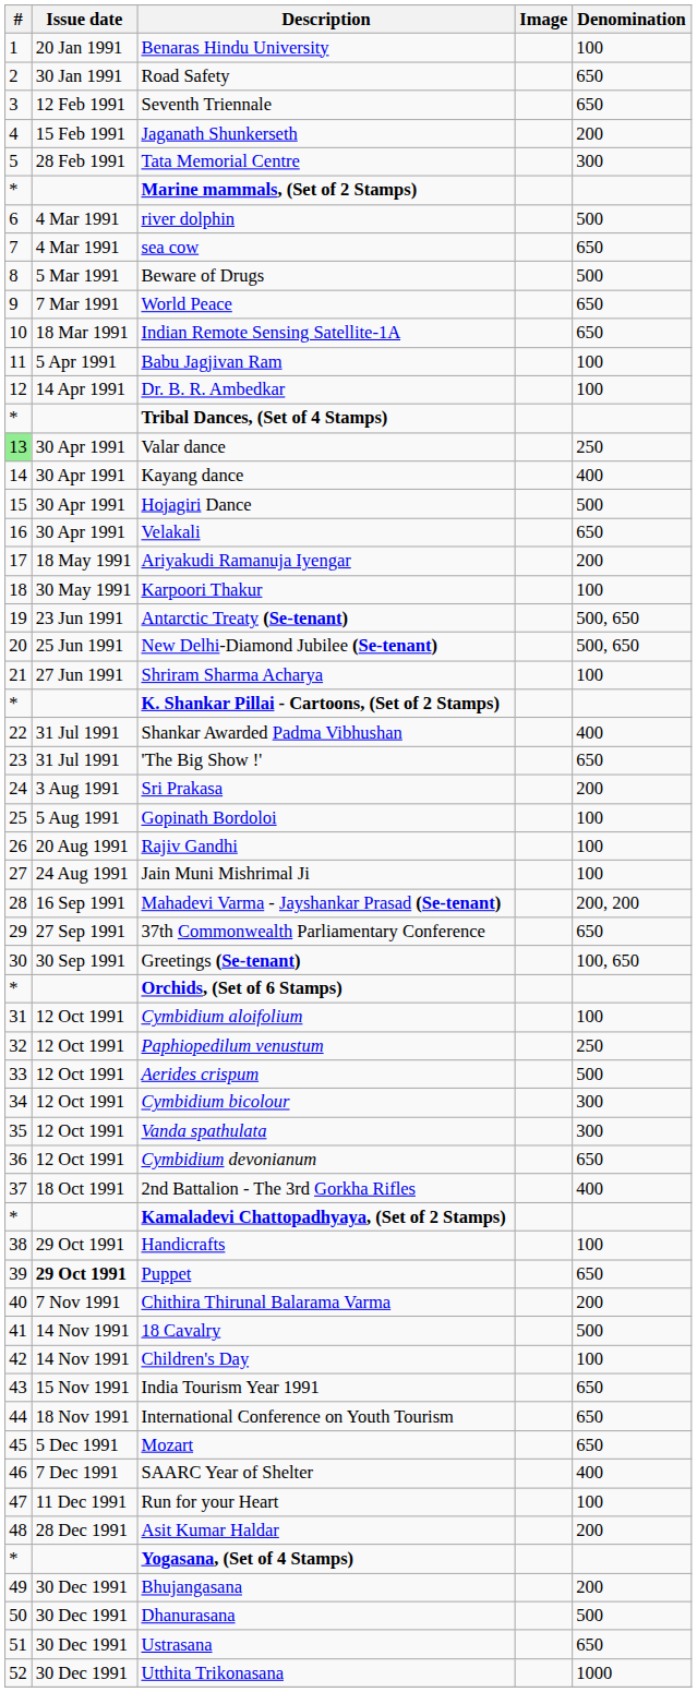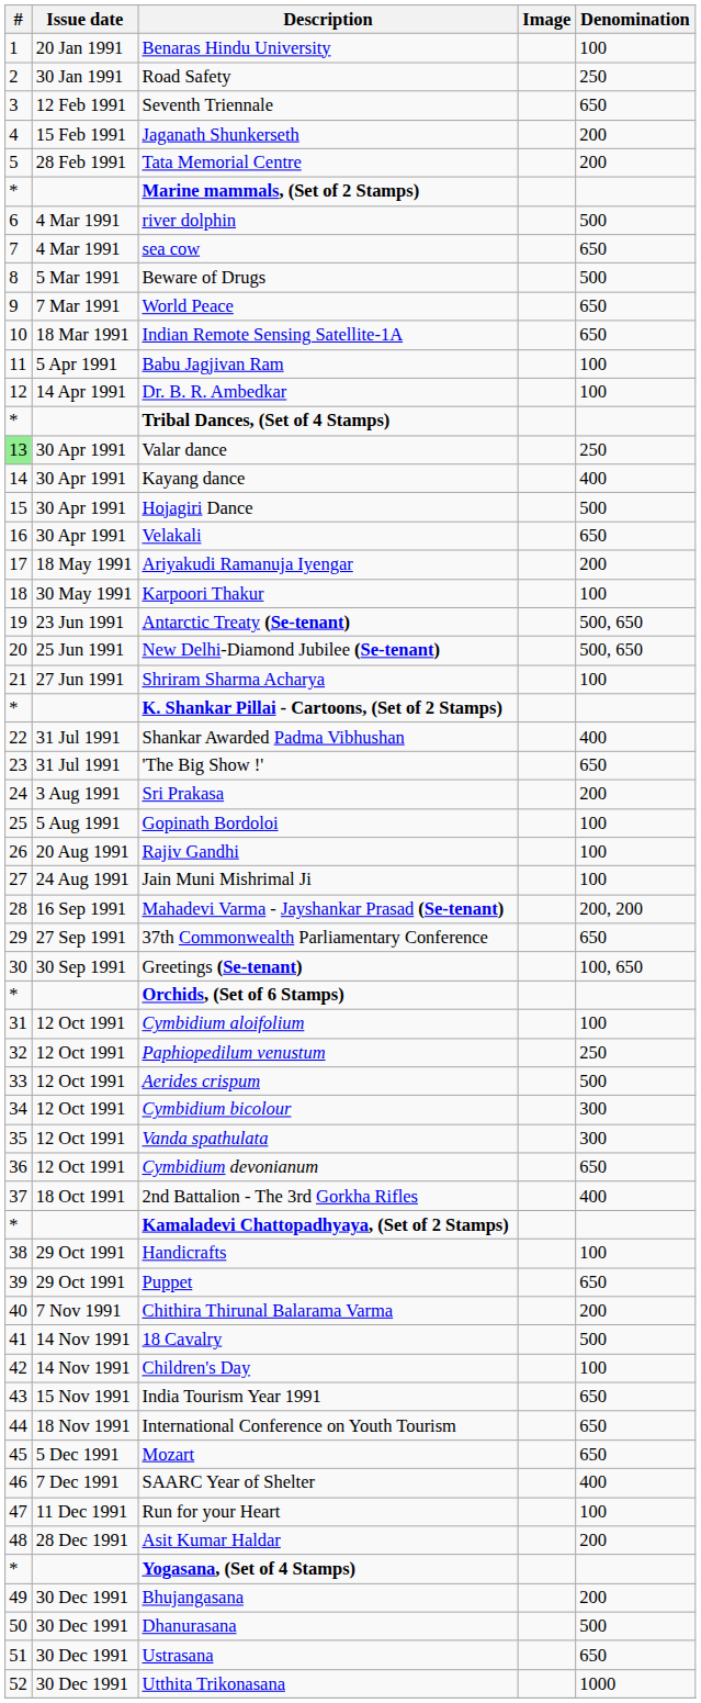 <table class="wikitable" style="text-align:justify" width="98%">
 <tr>
 <th>#</th>
 <th>Issue date</th>
 <th>Description</th>
 <th>Image</th>
 <th>Denomination</th>
 </tr>
 <tr>
 <td>1</td>
 <td>20 Jan 1991</td>
 <td><a href='#'>Benaras Hindu University</a></td>
 <td></td>
 <td>100</td>
 </tr>
 <tr>
 <td>2</td>
 <td>30 Jan 1991</td>
 <td>Road Safety</td>
 <td></td>
-<td>650</td>
+<td>250</td>
 </tr>
 <tr>
 <td>3</td>
 <td>12 Feb 1991</td>
 <td>Seventh Triennale</td>
 <td></td>
 <td>650</td>
 </tr>
 <tr>
 <td>4</td>
 <td>15 Feb 1991</td>
 <td><a href='#'>Jaganath Shunkerseth</a></td>
 <td></td>
 <td>200</td>
 </tr>
 <tr>
 <td>5</td>
 <td>28 Feb 1991</td>
 <td><a href='#'>Tata Memorial Centre</a></td>
 <td></td>
-<td>300</td>
+<td>200</td>
 </tr>
 <tr>
 <td>*</td>
 <td></td>
 <td><strong><a href='#'>Marine mammals</a>, (Set of 2 Stamps)</strong></td>
 <td></td>
 <td></td>
 </tr>
 <tr>
 <td>6</td>
 <td>4 Mar 1991</td>
 <td><a href='#'>river dolphin</a></td>
 <td></td>
 <td>500</td>
 </tr>
 <tr>
 <td>7</td>
 <td>4 Mar 1991</td>
 <td><a href='#'>sea cow</a></td>
 <td></td>
 <td>650</td>
 </tr>
 <tr>
 <td>8</td>
 <td>5 Mar 1991</td>
 <td>Beware of Drugs</td>
 <td></td>
 <td>500</td>
 </tr>
 <tr>
 <td>9</td>
 <td>7 Mar 1991</td>
 <td><a href='#'>World Peace</a></td>
 <td></td>
 <td>650</td>
 </tr>
 <tr>
 <td>10</td>
 <td>18 Mar 1991</td>
 <td><a href='#'>Indian Remote Sensing Satellite-1A</a></td>
 <td></td>
 <td>650</td>
 </tr>
 <tr>
 <td>11</td>
 <td>5 Apr 1991</td>
 <td><a href='#'>Babu Jagjivan Ram</a></td>
 <td></td>
 <td>100</td>
 </tr>
 <tr>
 <td>12</td>
 <td>14 Apr 1991</td>
 <td><a href='#'>Dr. B. R. Ambedkar</a></td>
 <td></td>
 <td>100</td>
 </tr>
 <tr>
 <td>*</td>
 <td></td>
 <td><strong>Tribal Dances, (Set of 4 Stamps)</strong></td>
 <td></td>
 <td></td>
 </tr>
 <tr>
 <td style="background: lightgreen;">13</td>
 <td>30 Apr 1991</td>
 <td>Valar dance</td>
 <td></td>
 <td>250</td>
 </tr>
 <tr>
 <td>14</td>
 <td>30 Apr 1991</td>
 <td>Kayang dance</td>
 <td></td>
 <td>400</td>
 </tr>
 <tr>
 <td>15</td>
 <td>30 Apr 1991</td>
 <td><a href='#'>Hojagiri</a> Dance</td>
 <td></td>
 <td>500</td>
 </tr>
 <tr>
 <td>16</td>
 <td>30 Apr 1991</td>
 <td><a href='#'>Velakali</a></td>
 <td></td>
 <td>650</td>
 </tr>
 <tr>
 <td>17</td>
 <td>18 May 1991</td>
 <td><a href='#'>Ariyakudi Ramanuja Iyengar</a></td>
 <td></td>
 <td>200</td>
 </tr>
 <tr>
 <td>18</td>
 <td>30 May 1991</td>
 <td><a href='#'>Karpoori Thakur</a></td>
 <td></td>
 <td>100</td>
 </tr>
 <tr>
 <td>19</td>
 <td>23 Jun 1991</td>
 <td><a href='#'>Antarctic Treaty</a> <strong>(<a href='#'>Se-tenant</a>)</strong></td>
 <td></td>
 <td>500, 650</td>
 </tr>
 <tr>
 <td>20</td>
 <td>25 Jun 1991</td>
 <td><a href='#'>New Delhi</a>-Diamond Jubilee <strong>(<a href='#'>Se-tenant</a>)</strong></td>
 <td></td>
 <td>500, 650</td>
 </tr>
 <tr>
 <td>21</td>
 <td>27 Jun 1991</td>
 <td><a href='#'>Shriram Sharma Acharya</a></td>
 <td></td>
 <td>100</td>
 </tr>
 <tr>
 <td>*</td>
 <td></td>
 <td><strong><a href='#'>K. Shankar Pillai</a> - Cartoons, (Set of 2 Stamps)</strong></td>
 <td></td>
 <td></td>
 </tr>
 <tr>
 <td>22</td>
 <td>31 Jul 1991</td>
 <td>Shankar Awarded <a href='#'>Padma Vibhushan</a></td>
 <td></td>
 <td>400</td>
 </tr>
 <tr>
 <td>23</td>
 <td>31 Jul 1991</td>
 <td>'The Big Show !'</td>
 <td></td>
 <td>650</td>
 </tr>
 <tr>
 <td>24</td>
 <td>3 Aug 1991</td>
 <td><a href='#'>Sri Prakasa</a></td>
 <td></td>
 <td>200</td>
 </tr>
 <tr>
 <td>25</td>
 <td>5 Aug 1991</td>
 <td><a href='#'>Gopinath Bordoloi</a></td>
 <td></td>
 <td>100</td>
 </tr>
 <tr>
 <td>26</td>
 <td>20 Aug 1991</td>
 <td><a href='#'>Rajiv Gandhi</a></td>
 <td></td>
 <td>100</td>
 </tr>
 <tr>
 <td>27</td>
 <td>24 Aug 1991</td>
 <td>Jain Muni Mishrimal Ji</td>
 <td></td>
 <td>100</td>
 </tr>
 <tr>
 <td>28</td>
 <td>16 Sep 1991</td>
 <td><a href='#'>Mahadevi Varma</a> - <a href='#'>Jayshankar Prasad</a> <strong>(<a href='#'>Se-tenant</a>)</strong></td>
 <td></td>
 <td>200, 200</td>
 </tr>
 <tr>
 <td>29</td>
 <td>27 Sep 1991</td>
 <td>37th <a href='#'>Commonwealth</a> Parliamentary Conference</td>
 <td></td>
 <td>650</td>
 </tr>
 <tr>
 <td>30</td>
 <td>30 Sep 1991</td>
 <td>Greetings <strong>(<a href='#'>Se-tenant</a>)</strong></td>
 <td></td>
 <td>100, 650</td>
 </tr>
 <tr>
 <td>*</td>
 <td></td>
 <td><strong><a href='#'>Orchids</a>, (Set of 6 Stamps)</strong></td>
 <td></td>
 <td></td>
 </tr>
 <tr>
 <td>31</td>
 <td>12 Oct 1991</td>
 <td><em><a href='#'>Cymbidium aloifolium</a></em></td>
 <td></td>
 <td>100</td>
 </tr>
 <tr>
 <td>32</td>
 <td>12 Oct 1991</td>
 <td><em><a href='#'>Paphiopedilum venustum</a></em></td>
 <td></td>
 <td>250</td>
 </tr>
 <tr>
 <td>33</td>
 <td>12 Oct 1991</td>
 <td><em><a href='#'>Aerides crispum</a></em></td>
 <td></td>
 <td>500</td>
 </tr>
 <tr>
 <td>34</td>
 <td>12 Oct 1991</td>
 <td><em><a href='#'>Cymbidium bicolour</a></em></td>
 <td></td>
 <td>300</td>
 </tr>
 <tr>
 <td>35</td>
 <td>12 Oct 1991</td>
 <td><em><a href='#'>Vanda spathulata</a></em></td>
 <td></td>
 <td>300</td>
 </tr>
 <tr>
 <td>36</td>
 <td>12 Oct 1991</td>
 <td><em><a href='#'>Cymbidium</a> devonianum</em></td>
 <td></td>
 <td>650</td>
 </tr>
 <tr>
 <td>37</td>
 <td>18 Oct 1991</td>
 <td>2nd Battalion - The 3rd <a href='#'>Gorkha Rifles</a></td>
 <td></td>
 <td>400</td>
 </tr>
 <tr>
 <td>*</td>
 <td></td>
 <td><strong><a href='#'>Kamaladevi Chattopadhyaya</a>, (Set of 2 Stamps)</strong></td>
 <td></td>
 <td></td>
 </tr>
 <tr>
 <td>38</td>
 <td>29 Oct 1991</td>
 <td><a href='#'>Handicrafts</a></td>
 <td></td>
 <td>100</td>
 </tr>
 <tr>
 <td>39</td>
-<td><strong>29 Oct 1991</strong></td>
+<td>29 Oct 1991</td>
 <td><a href='#'>Puppet</a></td>
 <td></td>
 <td>650</td>
 </tr>
 <tr>
 <td>40</td>
 <td>7 Nov 1991</td>
 <td><a href='#'>Chithira Thirunal Balarama Varma</a></td>
 <td></td>
 <td>200</td>
 </tr>
 <tr>
 <td>41</td>
 <td>14 Nov 1991</td>
 <td><a href='#'>18 Cavalry</a></td>
 <td></td>
 <td>500</td>
 </tr>
 <tr>
 <td>42</td>
 <td>14 Nov 1991</td>
 <td><a href='#'>Children's Day</a></td>
 <td></td>
 <td>100</td>
 </tr>
 <tr>
 <td>43</td>
 <td>15 Nov 1991</td>
 <td>India Tourism Year 1991</td>
 <td></td>
 <td>650</td>
 </tr>
 <tr>
 <td>44</td>
 <td>18 Nov 1991</td>
 <td>International Conference on Youth Tourism</td>
 <td></td>
 <td>650</td>
 </tr>
 <tr>
 <td>45</td>
 <td>5 Dec 1991</td>
 <td><a href='#'>Mozart</a></td>
 <td></td>
 <td>650</td>
 </tr>
 <tr>
 <td>46</td>
 <td>7 Dec 1991</td>
 <td>SAARC Year of Shelter</td>
 <td></td>
 <td>400</td>
 </tr>
 <tr>
 <td>47</td>
 <td>11 Dec 1991</td>
 <td>Run for your Heart</td>
 <td></td>
 <td>100</td>
 </tr>
 <tr>
 <td>48</td>
 <td>28 Dec 1991</td>
 <td><a href='#'>Asit Kumar Haldar</a></td>
 <td></td>
 <td>200</td>
 </tr>
 <tr>
 <td>*</td>
 <td></td>
 <td><strong><a href='#'>Yogasana</a>, (Set of 4 Stamps)</strong></td>
 <td></td>
 <td></td>
 </tr>
 <tr>
 <td>49</td>
 <td>30 Dec 1991</td>
 <td><a href='#'>Bhujangasana</a></td>
 <td></td>
 <td>200</td>
 </tr>
 <tr>
 <td>50</td>
 <td>30 Dec 1991</td>
 <td><a href='#'>Dhanurasana</a></td>
 <td></td>
 <td>500</td>
 </tr>
 <tr>
 <td>51</td>
 <td>30 Dec 1991</td>
 <td><a href='#'>Ustrasana</a></td>
 <td></td>
 <td>650</td>
 </tr>
 <tr>
 <td>52</td>
 <td>30 Dec 1991</td>
 <td><a href='#'>Utthita Trikonasana</a></td>
 <td></td>
 <td>1000</td>
 </tr>
 <tr>
 </tr>
 </table>
